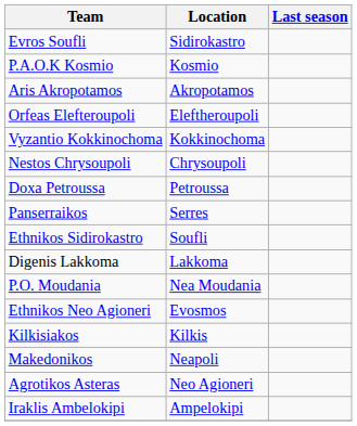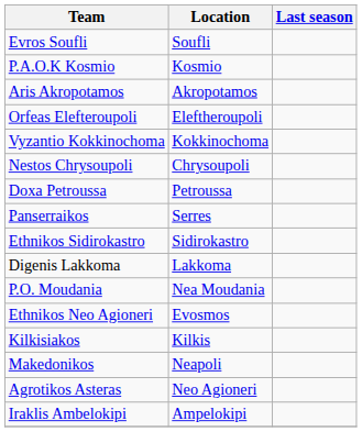 <table class="wikitable sortable">
 <tr>
 <th>Team</th>
 <th>Location</th>
 <th><a href='#'>Last season</a></th>
 </tr>
 <tr>
 <td><a href='#'>Evros Soufli</a></td>
-<td><a href='#'>Sidirokastro</a></td>
+<td><a href='#'>Soufli</a></td>
 <td></td>
 </tr>
 <tr>
 <td><a href='#'>P.A.O.K Kosmio</a></td>
 <td><a href='#'>Kosmio</a></td>
 <td></td>
 </tr>
 <tr>
 <td><a href='#'>Aris Akropotamos</a></td>
 <td><a href='#'>Akropotamos</a></td>
 <td></td>
 </tr>
 <tr>
 <td><a href='#'>Orfeas Elefteroupoli</a></td>
 <td><a href='#'>Eleftheroupoli</a></td>
 <td></td>
 </tr>
 <tr>
 <td><a href='#'>Vyzantio Kokkinochoma</a></td>
 <td><a href='#'>Kokkinochoma</a></td>
 <td></td>
 </tr>
 <tr>
 <td><a href='#'>Nestos Chrysoupoli</a></td>
 <td><a href='#'>Chrysoupoli</a></td>
 <td></td>
 </tr>
 <tr>
 <td><a href='#'>Doxa Petroussa</a></td>
 <td><a href='#'>Petroussa</a></td>
 <td></td>
 </tr>
 <tr>
 <td><a href='#'>Panserraikos</a></td>
 <td><a href='#'>Serres</a></td>
 <td></td>
 </tr>
 <tr>
 <td><a href='#'>Ethnikos Sidirokastro</a></td>
-<td><a href='#'>Soufli</a></td>
+<td><a href='#'>Sidirokastro</a></td>
 <td></td>
 </tr>
 <tr>
 <td>Digenis Lakkoma</td>
 <td><a href='#'>Lakkoma</a></td>
 <td></td>
 </tr>
 <tr>
 <td><a href='#'>P.O. Moudania</a></td>
 <td><a href='#'>Nea Moudania</a></td>
 <td></td>
 </tr>
 <tr>
 <td><a href='#'>Ethnikos Neo Agioneri</a></td>
 <td><a href='#'>Evosmos</a></td>
 <td></td>
 </tr>
 <tr>
 <td><a href='#'>Kilkisiakos</a></td>
 <td><a href='#'>Kilkis</a></td>
 <td></td>
 </tr>
 <tr>
 <td><a href='#'>Makedonikos</a></td>
 <td><a href='#'>Neapoli</a></td>
 <td></td>
 </tr>
 <tr>
 <td><a href='#'>Agrotikos Asteras</a></td>
 <td><a href='#'>Neo Agioneri</a></td>
 <td></td>
 </tr>
 <tr>
 <td><a href='#'>Iraklis Ambelokipi</a></td>
 <td><a href='#'>Ampelokipi</a></td>
 <td></td>
 </tr>
 <tr>
 </tr>
 </table>
